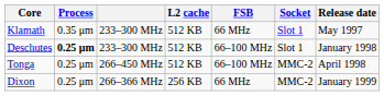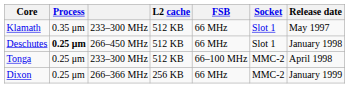 <table class=wikitable>
 <tr>
 <th>Core</th>
 <th><a href='#'>Process</a></th>
 <th></th>
 <th>L2 <a href='#'>cache</a></th>
 <th><a href='#'>FSB</a></th>
 <th><a href='#'>Socket</a></th>
 <th>Release date</th>
 </tr>
 <tr>
 <td><a href='#'>Klamath</a></td>
 <td>0.35 μm</td>
 <td>233–300 MHz</td>
 <td>512 KB</td>
 <td>66 MHz</td>
 <td><a href='#'>Slot 1</a></td>
 <td>May 1997</td>
 </tr>
 <tr>
 <td><a href='#'>Deschutes</a></td>
 <td><strong>0.25 μm</strong></td>
-<td>233–300 MHz</td>
+<td>266–450 MHz</td>
 <td>512 KB</td>
-<td>66–100 MHz</td>
+<td>66 MHz</td>
 <td>Slot 1</td>
 <td>January 1998</td>
 </tr>
 <tr>
 <td><a href='#'>Tonga</a></td>
 <td>0.25 μm</td>
-<td>266–450 MHz</td>
+<td>233–300 MHz</td>
 <td>512 KB</td>
 <td>66–100 MHz</td>
 <td>MMC-2</td>
 <td>April 1998</td>
 </tr>
 <tr>
 <td><a href='#'>Dixon</a></td>
 <td>0.25 μm</td>
 <td>266–366 MHz</td>
 <td>256 KB</td>
 <td>66 MHz</td>
 <td>MMC-2</td>
 <td>January 1999</td>
 </tr>
 </table>
